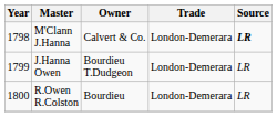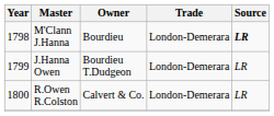 <table class=" wikitable">
 <tr>
 <th>Year</th>
 <th>Master</th>
 <th>Owner</th>
 <th>Trade</th>
 <th>Source</th>
 </tr>
 <tr>
 <td>1798</td>
 <td>M'Clann<br>J.Hanna</td>
-<td>Calvert & Co.</td>
+<td>Bourdieu</td>
 <td>London-Demerara</td>
 <td><strong><em>LR</em></strong></td>
 </tr>
 <tr>
 <td>1799</td>
 <td>J.Hanna<br>Owen</td>
 <td>Bourdieu<br>T.Dudgeon</td>
 <td>London-Demerara</td>
 <td><em>LR</em></td>
 </tr>
 <tr>
 <td>1800</td>
 <td>R.Owen<br>R.Colston</td>
-<td>Bourdieu</td>
+<td>Calvert & Co.</td>
 <td>London-Demerara</td>
 <td><em>LR</em></td>
 </tr>
 <tr>
 </tr>
 </table>
